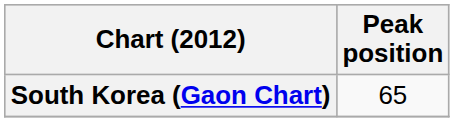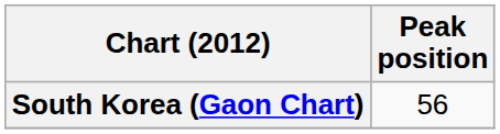 <table class="wikitable sortable plainrowheaders">
 <tr>
 <th scope="col">Chart (2012)</th>
 <th scope="col">Peak<br>position</th>
 </tr>
 <tr>
 <th scope="row">South Korea (<a href='#'>Gaon Chart</a>)</th>
-<td align="center">65</td>
+<td align="center">56</td>
 </tr>
 <tr>
 </tr>
 </table>
